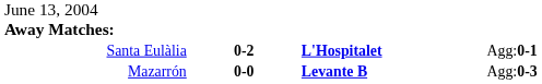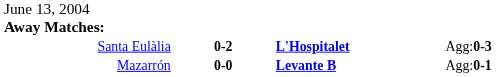 <table width=100% cellspacing=1>
 <tr>
 <th width=20%></th>
 <th width=12%></th>
 <th width=20%></th>
 <th></th>
 </tr>
 <tr>
 <td>June 13, 2004<br><strong>Away Matches:</strong></td>
 </tr>
 <tr style=font-size:90%>
 <td align=right><a href='#'>Santa Eulàlia</a></td>
 <td align=center><strong>0-2</strong></td>
 <td><strong><a href='#'>L'Hospitalet</a></strong></td>
-<td>Agg:<strong>0-1</strong></td>
+<td>Agg:<strong>0-3</strong></td>
 </tr>
 <tr style=font-size:90%>
 <td align=right><a href='#'>Mazarrón</a></td>
 <td align=center><strong>0-0</strong></td>
 <td><strong><a href='#'>Levante B</a></strong></td>
-<td>Agg:<strong>0-3</strong></td>
+<td>Agg:<strong>0-1</strong></td>
 </tr>
 </table>
